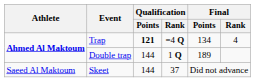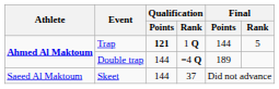 <table class="wikitable" style="font-size:90%">
 <tr>
 <th rowspan="2">Athlete</th>
 <th rowspan="2">Event</th>
 <th colspan=2>Qualification</th>
 <th colspan=2>Final</th>
 </tr>
 <tr style="font-size:95%">
 <th>Points</th>
 <th>Rank</th>
 <th>Points</th>
 <th>Rank</th>
 </tr>
 <tr align=center>
 <td align=left rowspan=2><strong><a href='#'>Ahmed Al Maktoum</a></strong></td>
 <td align=left><a href='#'>Trap</a></td>
 <td><strong>121</strong></td>
-<td>=4 <strong>Q</strong></td>
-<td>134</td>
-<td>4</td>
+<td>1 <strong>Q</strong></td>
+<td>144</td>
+<td>5</td>
 </tr>
 <tr align=center>
 <td align=left><a href='#'>Double trap</a></td>
 <td>144 </td>
-<td>1 <strong>Q</strong></td>
+<td>=4 <strong>Q</strong></td>
 <td>189 </td>
 <td></td>
 </tr>
 <tr align=center>
 <td align=left><a href='#'>Saeed Al Maktoum</a></td>
 <td align=left><a href='#'>Skeet</a></td>
 <td>144</td>
 <td>37</td>
 <td colspan=2>Did not advance</td>
 </tr>
 </table>
